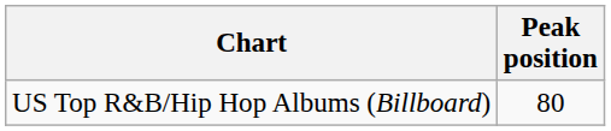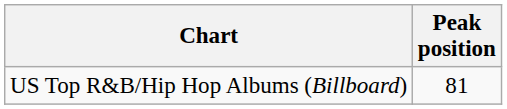 <table class="wikitable">
 <tr>
 <th>Chart</th>
 <th>Peak<br>position</th>
 </tr>
 <tr>
 <td>US Top R&B/Hip Hop Albums (<em>Billboard</em>)</td>
-<td align="center">80</td>
+<td align="center">81</td>
 </tr>
 </table>
